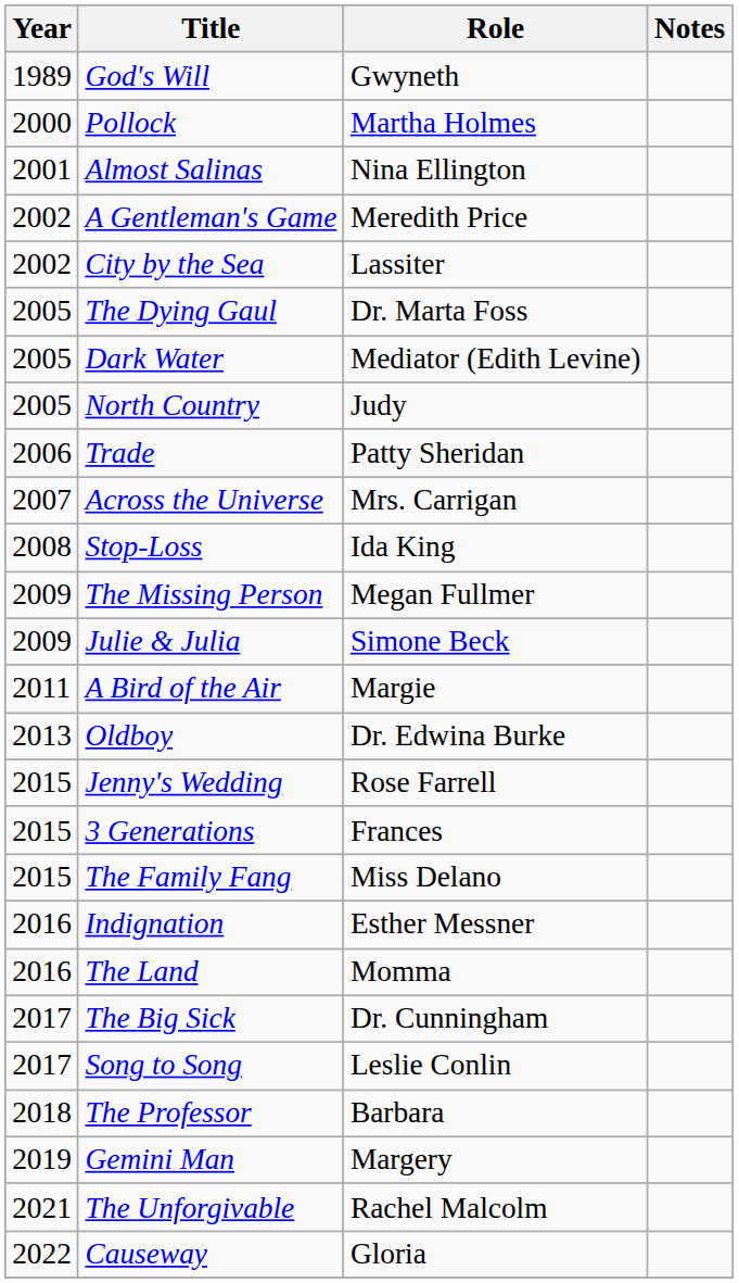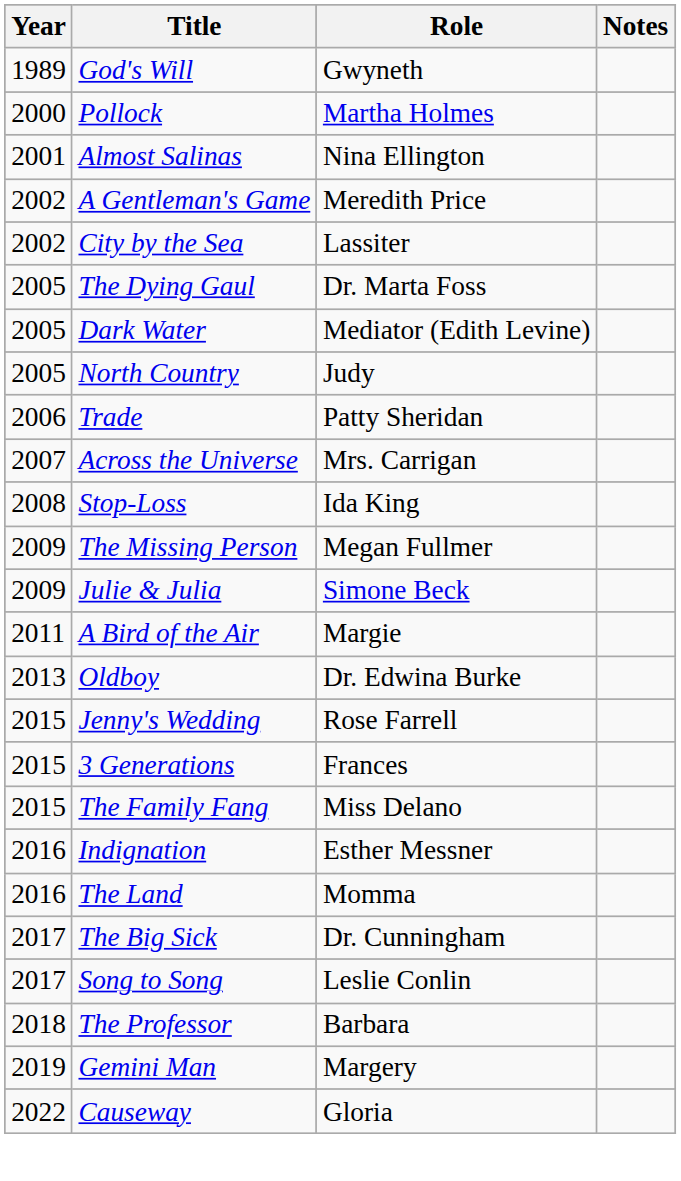 <table class="wikitable sortable">
 <tr>
 <th>Year</th>
 <th>Title</th>
 <th>Role</th>
 <th>Notes</th>
 </tr>
 <tr>
 <td>1989</td>
 <td><em><a href='#'>God's Will</a></em></td>
 <td>Gwyneth</td>
 <td></td>
 </tr>
 <tr>
 <td>2000</td>
 <td><em><a href='#'>Pollock</a></em></td>
 <td><a href='#'>Martha Holmes</a></td>
 <td></td>
 </tr>
 <tr>
 <td>2001</td>
 <td><em><a href='#'>Almost Salinas</a></em></td>
 <td>Nina Ellington</td>
 <td></td>
 </tr>
 <tr>
 <td>2002</td>
 <td><em><a href='#'>A Gentleman's Game</a></em></td>
 <td>Meredith Price</td>
 <td></td>
 </tr>
 <tr>
 <td>2002</td>
 <td><em><a href='#'>City by the Sea</a></em></td>
 <td>Lassiter</td>
 <td></td>
 </tr>
 <tr>
 <td>2005</td>
 <td><em><a href='#'>The Dying Gaul</a></em></td>
 <td>Dr. Marta Foss</td>
 <td></td>
 </tr>
 <tr>
 <td>2005</td>
 <td><em><a href='#'>Dark Water</a></em></td>
 <td>Mediator (Edith Levine)</td>
 <td></td>
 </tr>
 <tr>
 <td>2005</td>
 <td><em><a href='#'>North Country</a></em></td>
 <td>Judy</td>
 <td></td>
 </tr>
 <tr>
 <td>2006</td>
 <td><em><a href='#'>Trade</a></em></td>
 <td>Patty Sheridan</td>
 <td></td>
 </tr>
 <tr>
 <td>2007</td>
 <td><em><a href='#'>Across the Universe</a></em></td>
 <td>Mrs. Carrigan</td>
 <td></td>
 </tr>
 <tr>
 <td>2008</td>
 <td><em><a href='#'>Stop-Loss</a></em></td>
 <td>Ida King</td>
 <td></td>
 </tr>
 <tr>
 <td>2009</td>
 <td><em><a href='#'>The Missing Person</a></em></td>
 <td>Megan Fullmer</td>
 <td></td>
 </tr>
 <tr>
 <td>2009</td>
 <td><em><a href='#'>Julie & Julia</a></em></td>
 <td><a href='#'>Simone Beck</a></td>
 <td></td>
 </tr>
 <tr>
 <td>2011</td>
 <td><em><a href='#'>A Bird of the Air</a></em></td>
 <td>Margie</td>
 <td></td>
 </tr>
 <tr>
 <td>2013</td>
 <td><em><a href='#'>Oldboy</a></em></td>
 <td>Dr. Edwina Burke</td>
 <td></td>
 </tr>
 <tr>
 <td>2015</td>
 <td><em><a href='#'>Jenny's Wedding</a></em></td>
 <td>Rose Farrell</td>
 <td></td>
 </tr>
 <tr>
 <td>2015</td>
 <td><em><a href='#'>3 Generations</a></em></td>
 <td>Frances</td>
 <td></td>
 </tr>
 <tr>
 <td>2015</td>
 <td><em><a href='#'>The Family Fang</a></em></td>
 <td>Miss Delano</td>
 <td></td>
 </tr>
 <tr>
 <td>2016</td>
 <td><em><a href='#'>Indignation</a></em></td>
 <td>Esther Messner</td>
 <td></td>
 </tr>
 <tr>
 <td>2016</td>
 <td><em><a href='#'>The Land</a></em></td>
 <td>Momma</td>
 <td></td>
 </tr>
 <tr>
 <td>2017</td>
 <td><em><a href='#'>The Big Sick</a></em></td>
 <td>Dr. Cunningham</td>
 <td></td>
 </tr>
 <tr>
 <td>2017</td>
 <td><em><a href='#'>Song to Song</a></em></td>
 <td>Leslie Conlin</td>
 <td></td>
 </tr>
 <tr>
 <td>2018</td>
 <td><em><a href='#'>The Professor</a></em></td>
 <td>Barbara</td>
 <td></td>
 </tr>
 <tr>
 <td>2019</td>
 <td><em><a href='#'>Gemini Man</a></em></td>
 <td>Margery</td>
 <td></td>
 </tr>
 <tr>
-<td>2021</td>
-<td><em><a href='#'>The Unforgivable</a></em></td>
-<td>Rachel Malcolm</td>
-<td></td>
-</tr>
-<tr>
 <td>2022</td>
 <td><em><a href='#'>Causeway</a></em></td>
 <td>Gloria</td>
 <td></td>
 </tr>
 <tr>
 </tr>
 </table>
